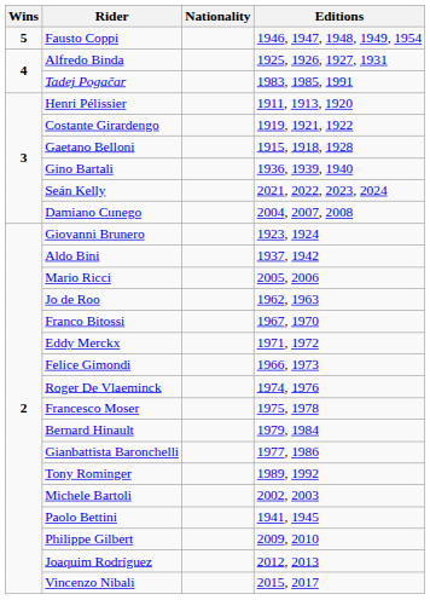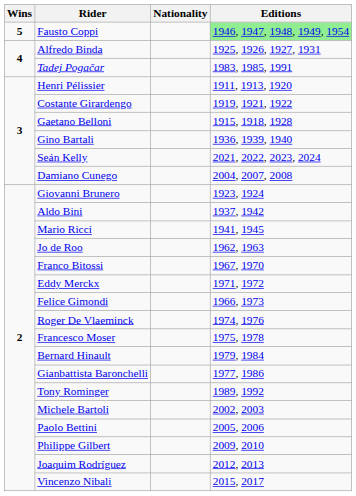 <table class="wikitable">
 <tr>
 <th>Wins</th>
 <th>Rider</th>
 <th>Nationality</th>
 <th>Editions</th>
 </tr>
 <tr>
 <td align=center><strong>5</strong></td>
 <td><a href='#'>Fausto Coppi</a></td>
 <td></td>
-<td><a href='#'>1946</a>, <a href='#'>1947</a>, <a href='#'>1948</a>, <a href='#'>1949</a>, <a href='#'>1954</a></td>
+<td style="background: lightgreen;"><a href='#'>1946</a>, <a href='#'>1947</a>, <a href='#'>1948</a>, <a href='#'>1949</a>, <a href='#'>1954</a></td>
 </tr>
 <tr>
 <td align=center rowspan= 2><strong>4</strong></td>
 <td><a href='#'>Alfredo Binda</a></td>
 <td></td>
 <td><a href='#'>1925</a>, <a href='#'>1926</a>, <a href='#'>1927</a>, <a href='#'>1931</a></td>
 </tr>
 <tr>
 <td><em><a href='#'>Tadej Pogačar</a></em></td>
 <td></td>
 <td><a href='#'>1983</a>, <a href='#'>1985</a>, <a href='#'>1991</a></td>
 </tr>
 <tr>
 <td align=center rowspan= 6><strong>3</strong></td>
 <td><a href='#'>Henri Pélissier</a></td>
 <td></td>
 <td><a href='#'>1911</a>, <a href='#'>1913</a>, <a href='#'>1920</a></td>
 </tr>
 <tr>
 <td><a href='#'>Costante Girardengo</a></td>
 <td></td>
 <td><a href='#'>1919</a>, <a href='#'>1921</a>, <a href='#'>1922</a></td>
 </tr>
 <tr>
 <td><a href='#'>Gaetano Belloni</a></td>
 <td></td>
 <td><a href='#'>1915</a>, <a href='#'>1918</a>, <a href='#'>1928</a></td>
 </tr>
 <tr>
 <td><a href='#'>Gino Bartali</a></td>
 <td></td>
 <td><a href='#'>1936</a>, <a href='#'>1939</a>, <a href='#'>1940</a></td>
 </tr>
 <tr>
 <td><a href='#'>Seán Kelly</a></td>
 <td></td>
 <td><a href='#'>2021</a>, <a href='#'>2022</a>, <a href='#'>2023</a>, <a href='#'>2024</a></td>
 </tr>
 <tr>
 <td><a href='#'>Damiano Cunego</a></td>
 <td></td>
 <td><a href='#'>2004</a>, <a href='#'>2007</a>, <a href='#'>2008</a></td>
 </tr>
 <tr>
 <td align=center rowspan= 17><strong>2</strong></td>
 <td><a href='#'>Giovanni Brunero</a></td>
 <td></td>
 <td><a href='#'>1923</a>, <a href='#'>1924</a></td>
 </tr>
 <tr>
 <td><a href='#'>Aldo Bini</a></td>
 <td></td>
 <td><a href='#'>1937</a>, <a href='#'>1942</a></td>
 </tr>
 <tr>
 <td><a href='#'>Mario Ricci</a></td>
 <td></td>
-<td><a href='#'>2005</a>, <a href='#'>2006</a></td>
+<td><a href='#'>1941</a>, <a href='#'>1945</a></td>
 </tr>
 <tr>
 <td><a href='#'>Jo de Roo</a></td>
 <td></td>
 <td><a href='#'>1962</a>, <a href='#'>1963</a></td>
 </tr>
 <tr>
 <td><a href='#'>Franco Bitossi</a></td>
 <td></td>
 <td><a href='#'>1967</a>, <a href='#'>1970</a></td>
 </tr>
 <tr>
 <td><a href='#'>Eddy Merckx</a></td>
 <td></td>
 <td><a href='#'>1971</a>, <a href='#'>1972</a></td>
 </tr>
 <tr>
 <td><a href='#'>Felice Gimondi</a></td>
 <td></td>
 <td><a href='#'>1966</a>, <a href='#'>1973</a></td>
 </tr>
 <tr>
 <td><a href='#'>Roger De Vlaeminck</a></td>
 <td></td>
 <td><a href='#'>1974</a>, <a href='#'>1976</a></td>
 </tr>
 <tr>
 <td><a href='#'>Francesco Moser</a></td>
 <td></td>
 <td><a href='#'>1975</a>, <a href='#'>1978</a></td>
 </tr>
 <tr>
 <td><a href='#'>Bernard Hinault</a></td>
 <td></td>
 <td><a href='#'>1979</a>, <a href='#'>1984</a></td>
 </tr>
 <tr>
 <td><a href='#'>Gianbattista Baronchelli</a></td>
 <td></td>
 <td><a href='#'>1977</a>, <a href='#'>1986</a></td>
 </tr>
 <tr>
 <td><a href='#'>Tony Rominger</a></td>
 <td></td>
 <td><a href='#'>1989</a>, <a href='#'>1992</a></td>
 </tr>
 <tr>
 <td><a href='#'>Michele Bartoli</a></td>
 <td></td>
 <td><a href='#'>2002</a>, <a href='#'>2003</a></td>
 </tr>
 <tr>
 <td><a href='#'>Paolo Bettini</a></td>
 <td></td>
-<td><a href='#'>1941</a>, <a href='#'>1945</a></td>
+<td><a href='#'>2005</a>, <a href='#'>2006</a></td>
 </tr>
 <tr>
 <td><a href='#'>Philippe Gilbert</a></td>
 <td></td>
 <td><a href='#'>2009</a>, <a href='#'>2010</a></td>
 </tr>
 <tr>
 <td><a href='#'>Joaquim Rodríguez</a></td>
 <td></td>
 <td><a href='#'>2012</a>, <a href='#'>2013</a></td>
 </tr>
 <tr>
 <td><a href='#'>Vincenzo Nibali</a></td>
 <td></td>
 <td><a href='#'>2015</a>, <a href='#'>2017</a></td>
 </tr>
 </table>
